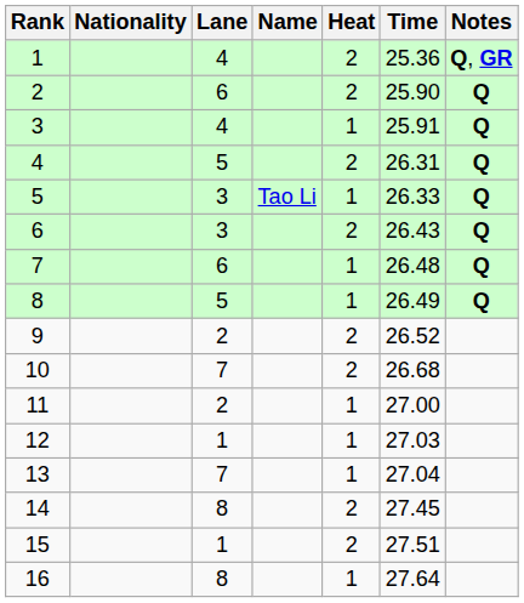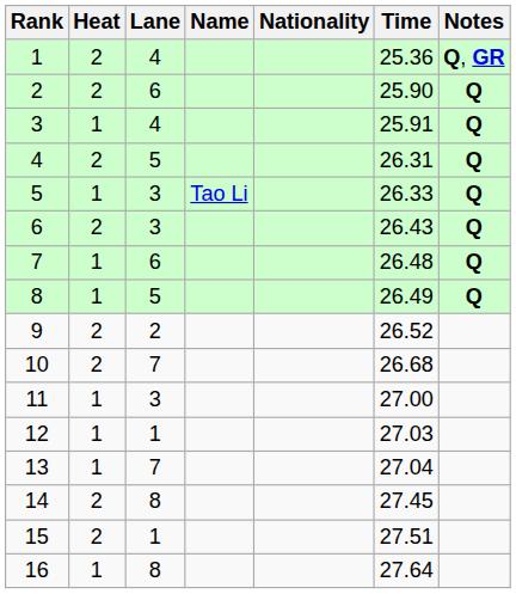 <table class="wikitable sortable" style="text-align:center">
 <tr>
 <th>Rank</th>
-<th>Nationality</th>
+<th>Heat</th>
 <th>Lane</th>
 <th>Name</th>
-<th>Heat</th>
+<th>Nationality</th>
 <th>Time</th>
 <th>Notes</th>
 </tr>
 <tr bgcolor=ccffcc>
 <td>1</td>
-<td align=left></td>
+<td>2</td>
 <td>4</td>
 <td align=left></td>
-<td>2</td>
+<td align=left></td>
 <td>25.36</td>
 <td><strong>Q</strong>, <strong><a href='#'>GR</a></strong></td>
 </tr>
 <tr bgcolor=ccffcc>
 <td>2</td>
-<td align=left></td>
+<td>2</td>
 <td>6</td>
 <td align=left></td>
-<td>2</td>
+<td align=left></td>
 <td>25.90</td>
 <td><strong>Q</strong></td>
 </tr>
 <tr bgcolor=ccffcc>
 <td>3</td>
-<td align=left></td>
+<td>1</td>
 <td>4</td>
 <td align=left></td>
-<td>1</td>
+<td align=left></td>
 <td>25.91</td>
 <td><strong>Q</strong></td>
 </tr>
 <tr bgcolor=ccffcc>
 <td>4</td>
-<td align=left></td>
+<td>2</td>
 <td>5</td>
 <td align=left></td>
-<td>2</td>
+<td align=left></td>
 <td>26.31</td>
 <td><strong>Q</strong></td>
 </tr>
 <tr bgcolor=ccffcc>
 <td>5</td>
-<td align=left></td>
+<td>1</td>
 <td>3</td>
 <td align=left><a href='#'>Tao Li</a></td>
-<td>1</td>
+<td align=left></td>
 <td>26.33</td>
 <td><strong>Q</strong></td>
 </tr>
 <tr bgcolor=ccffcc>
 <td>6</td>
-<td align=left></td>
+<td>2</td>
 <td>3</td>
 <td align=left></td>
-<td>2</td>
+<td align=left></td>
 <td>26.43</td>
 <td><strong>Q</strong></td>
 </tr>
 <tr bgcolor=ccffcc>
 <td>7</td>
-<td align=left></td>
+<td>1</td>
 <td>6</td>
 <td align=left></td>
-<td>1</td>
+<td align=left></td>
 <td>26.48</td>
 <td><strong>Q</strong></td>
 </tr>
 <tr bgcolor=ccffcc>
 <td>8</td>
-<td align=left></td>
+<td>1</td>
 <td>5</td>
 <td align=left></td>
-<td>1</td>
+<td align=left></td>
 <td>26.49</td>
 <td><strong>Q</strong></td>
 </tr>
 <tr>
 <td>9</td>
-<td align=left></td>
+<td>2</td>
 <td>2</td>
 <td align=left></td>
-<td>2</td>
+<td align=left></td>
 <td>26.52</td>
 <td></td>
 </tr>
 <tr>
 <td>10</td>
-<td align=left></td>
+<td>2</td>
 <td>7</td>
 <td align=left></td>
-<td>2</td>
+<td align=left></td>
 <td>26.68</td>
 <td></td>
 </tr>
 <tr>
 <td>11</td>
+<td>1</td>
+<td>3</td>
 <td align=left></td>
-<td>2</td>
 <td align=left></td>
-<td>1</td>
 <td>27.00</td>
 <td></td>
 </tr>
 <tr>
 <td>12</td>
-<td align=left></td>
+<td>1</td>
 <td>1</td>
 <td align=left></td>
-<td>1</td>
+<td align=left></td>
 <td>27.03</td>
 <td></td>
 </tr>
 <tr>
 <td>13</td>
-<td align=left></td>
+<td>1</td>
 <td>7</td>
 <td align=left></td>
-<td>1</td>
+<td align=left></td>
 <td>27.04</td>
 <td></td>
 </tr>
 <tr>
 <td>14</td>
-<td align=left></td>
+<td>2</td>
 <td>8</td>
 <td align=left></td>
-<td>2</td>
+<td align=left></td>
 <td>27.45</td>
 <td></td>
 </tr>
 <tr>
 <td>15</td>
-<td align=left></td>
+<td>2</td>
 <td>1</td>
 <td align=left></td>
-<td>2</td>
+<td align=left></td>
 <td>27.51</td>
 <td></td>
 </tr>
 <tr>
 <td>16</td>
-<td align=left></td>
+<td>1</td>
 <td>8</td>
 <td align=left></td>
-<td>1</td>
+<td align=left></td>
 <td>27.64</td>
 <td></td>
 </tr>
 </table>
